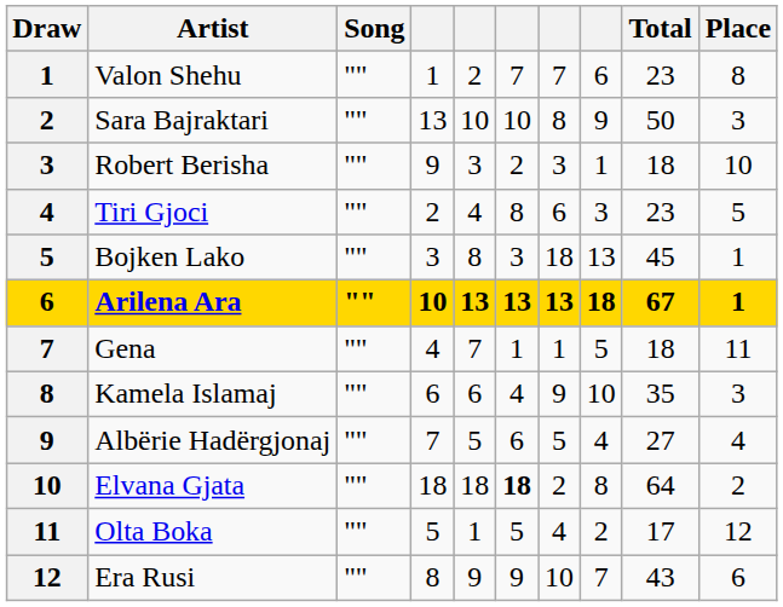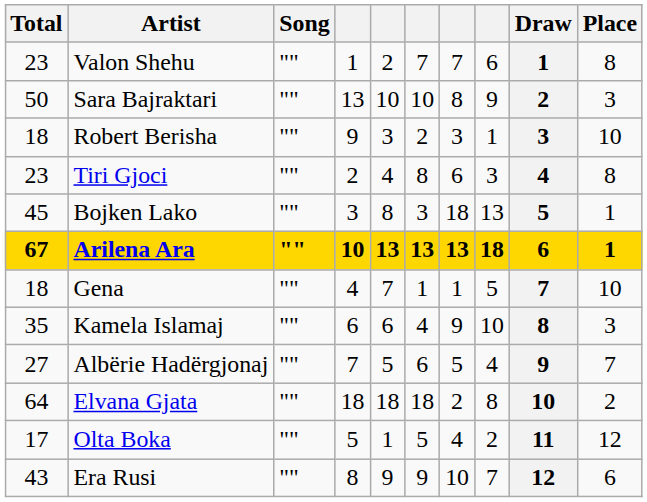 <table class="wikitable sortable plainrowheaders" style="margin: 1em auto 1em auto; text-align:center">
 <tr>
-<th>Draw</th>
+<th>Total</th>
 <th>Artist</th>
 <th>Song</th>
 <th></th>
 <th></th>
 <th></th>
 <th></th>
 <th></th>
-<th>Total</th>
+<th>Draw</th>
 <th>Place</th>
 </tr>
 <tr>
-<th scope="row" style="text-align:center;">1</th>
+<td>23</td>
 <td align="left">Valon Shehu</td>
 <td align="left">""</td>
 <td>1</td>
 <td>2</td>
 <td>7</td>
 <td>7</td>
 <td>6</td>
-<td>23</td>
+<th scope="row" style="text-align:center;">1</th>
 <td>8</td>
 </tr>
 <tr>
-<th scope="row" style="text-align:center;">2</th>
+<td>50</td>
 <td align="left">Sara Bajraktari</td>
 <td align="left">""</td>
 <td>13</td>
 <td>10</td>
 <td>10</td>
 <td>8</td>
 <td>9</td>
-<td>50</td>
+<th scope="row" style="text-align:center;">2</th>
 <td>3</td>
 </tr>
 <tr>
-<th scope="row" style="text-align:center;">3</th>
+<td>18</td>
 <td align="left">Robert Berisha</td>
 <td align="left">""</td>
 <td>9</td>
 <td>3</td>
 <td>2</td>
 <td>3</td>
 <td>1</td>
-<td>18</td>
+<th scope="row" style="text-align:center;">3</th>
 <td>10</td>
 </tr>
 <tr>
-<th scope="row" style="text-align:center;">4</th>
+<td>23</td>
 <td align="left"><a href='#'>Tiri Gjoci</a></td>
 <td align="left">""</td>
 <td>2</td>
 <td>4</td>
 <td>8</td>
 <td>6</td>
 <td>3</td>
-<td>23</td>
-<td>5</td>
+<th scope="row" style="text-align:center;">4</th>
+<td>8</td>
 </tr>
 <tr>
-<th scope="row" style="text-align:center;">5</th>
+<td>45</td>
 <td align="left">Bojken Lako</td>
 <td align="left">""</td>
 <td>3</td>
 <td>8</td>
 <td>3</td>
 <td>18</td>
 <td>13</td>
-<td>45</td>
+<th scope="row" style="text-align:center;">5</th>
 <td>1</td>
 </tr>
 <tr style="background:gold;">
-<th scope="row" style="text-align:center; font-weight:bold; background:gold;">6</th>
+<td><strong>67</strong></td>
 <td align="left"><strong><a href='#'>Arilena Ara</a></strong></td>
 <td align="left"><strong>""</strong></td>
 <td><strong>10</strong></td>
 <td><strong>13</strong></td>
 <td><strong>13</strong></td>
 <td><strong>13</strong></td>
 <td><strong>18</strong></td>
-<td><strong>67</strong></td>
+<th scope="row" style="text-align:center; font-weight:bold; background:gold;">6</th>
 <td><strong>1</strong></td>
 </tr>
 <tr>
-<th scope="row" style="text-align:center;">7</th>
+<td>18</td>
 <td align="left">Gena</td>
 <td align="left">""</td>
 <td>4</td>
 <td>7</td>
 <td>1</td>
 <td>1</td>
 <td>5</td>
-<td>18</td>
-<td>11</td>
+<th scope="row" style="text-align:center;">7</th>
+<td>10</td>
 </tr>
 <tr>
-<th scope="row" style="text-align:center;">8</th>
+<td>35</td>
 <td align="left">Kamela Islamaj</td>
 <td align="left">""</td>
 <td>6</td>
 <td>6</td>
 <td>4</td>
 <td>9</td>
 <td>10</td>
-<td>35</td>
+<th scope="row" style="text-align:center;">8</th>
 <td>3</td>
 </tr>
 <tr>
-<th scope="row" style="text-align:center;">9</th>
+<td>27</td>
 <td align="left">Albërie Hadërgjonaj</td>
 <td align="left">""</td>
 <td>7</td>
 <td>5</td>
 <td>6</td>
 <td>5</td>
 <td>4</td>
-<td>27</td>
-<td>4</td>
+<th scope="row" style="text-align:center;">9</th>
+<td>7</td>
 </tr>
 <tr>
-<th scope="row" style="text-align:center;">10</th>
+<td>64</td>
 <td align="left"><a href='#'>Elvana Gjata</a></td>
 <td align="left">""</td>
 <td>18</td>
 <td>18</td>
-<td><strong>18</strong></td>
+<td>18</td>
 <td>2</td>
 <td>8</td>
-<td>64</td>
+<th scope="row" style="text-align:center;">10</th>
 <td>2</td>
 </tr>
 <tr>
-<th scope="row" style="text-align:center;">11</th>
+<td>17</td>
 <td align="left"><a href='#'>Olta Boka</a></td>
 <td align="left">""</td>
 <td>5</td>
 <td>1</td>
 <td>5</td>
 <td>4</td>
 <td>2</td>
-<td>17</td>
+<th scope="row" style="text-align:center;">11</th>
 <td>12</td>
 </tr>
 <tr>
-<th scope="row" style="text-align:center;">12</th>
+<td>43</td>
 <td align="left">Era Rusi</td>
 <td align="left">""</td>
 <td>8</td>
 <td>9</td>
 <td>9</td>
 <td>10</td>
 <td>7</td>
-<td>43</td>
+<th scope="row" style="text-align:center;">12</th>
 <td>6</td>
 </tr>
 </table>
